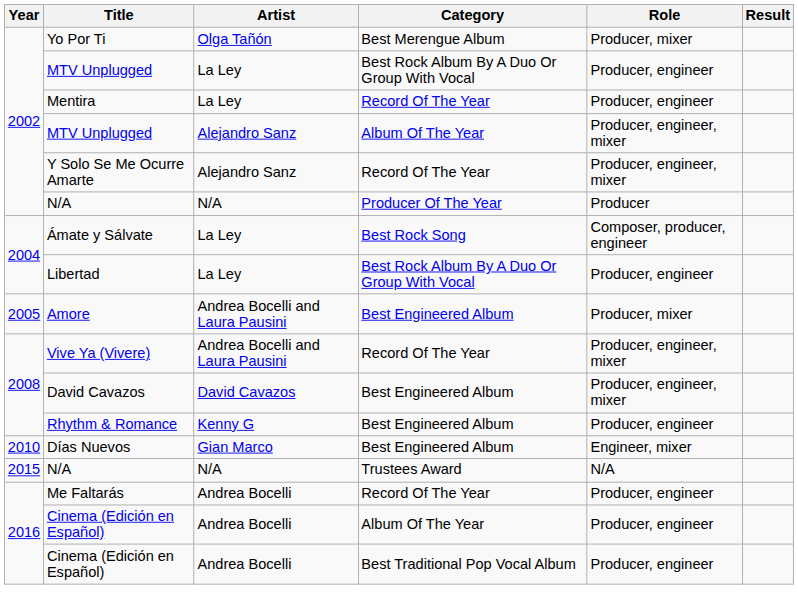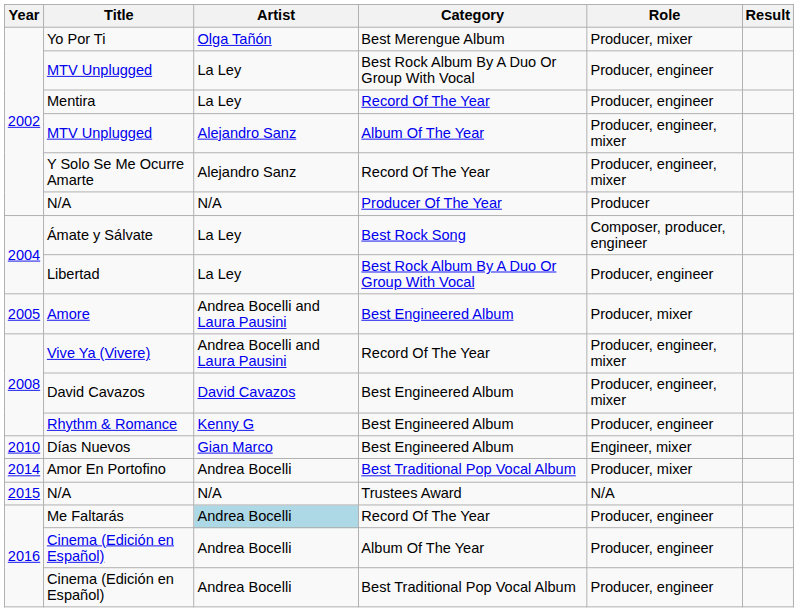 <table class="wikitable sortable">
 <tr>
 <th>Year</th>
 <th>Title</th>
 <th>Artist</th>
 <th>Category</th>
 <th>Role</th>
 <th>Result</th>
 </tr>
 <tr>
 <td rowspan="6"><a href='#'>2002</a></td>
 <td>Yo Por Ti</td>
 <td><a href='#'>Olga Tañón</a></td>
 <td>Best Merengue Album</td>
 <td>Producer, mixer</td>
 <td></td>
 </tr>
 <tr>
 <td><a href='#'>MTV Unplugged</a></td>
 <td>La Ley</td>
 <td>Best Rock Album By A Duo Or Group With Vocal</td>
 <td>Producer, engineer</td>
 <td></td>
 </tr>
 <tr>
 <td>Mentira</td>
 <td>La Ley</td>
 <td><a href='#'>Record Of The Year</a></td>
 <td>Producer, engineer</td>
 <td></td>
 </tr>
 <tr>
 <td><a href='#'>MTV Unplugged</a></td>
 <td><a href='#'>Alejandro Sanz</a></td>
 <td><a href='#'>Album Of The Year</a></td>
 <td>Producer, engineer, mixer</td>
 <td></td>
 </tr>
 <tr>
 <td>Y Solo Se Me Ocurre Amarte</td>
 <td>Alejandro Sanz</td>
 <td>Record Of The Year</td>
 <td>Producer, engineer, mixer</td>
 <td></td>
 </tr>
 <tr>
 <td>N/A</td>
 <td>N/A</td>
 <td><a href='#'>Producer Of The Year</a></td>
 <td>Producer</td>
 <td></td>
 </tr>
 <tr>
 <td rowspan="2"><a href='#'>2004</a></td>
 <td>Ámate y Sálvate</td>
 <td>La Ley</td>
 <td><a href='#'>Best Rock Song</a></td>
 <td>Composer, producer, engineer</td>
 <td></td>
 </tr>
 <tr>
 <td>Libertad</td>
 <td>La Ley</td>
 <td><a href='#'>Best Rock Album By A Duo Or Group With Vocal</a></td>
 <td>Producer, engineer</td>
 <td></td>
 </tr>
 <tr>
 <td><a href='#'>2005</a></td>
 <td><a href='#'>Amore</a></td>
 <td>Andrea Bocelli and <a href='#'>Laura Pausini</a></td>
 <td><a href='#'>Best Engineered Album</a></td>
 <td>Producer, mixer</td>
 <td></td>
 </tr>
 <tr>
 <td rowspan="3"><a href='#'>2008</a></td>
 <td><a href='#'>Vive Ya (Vivere)</a></td>
 <td>Andrea Bocelli and <a href='#'>Laura Pausini</a></td>
 <td>Record Of The Year</td>
 <td>Producer, engineer, mixer</td>
 <td></td>
 </tr>
 <tr>
 <td>David Cavazos</td>
 <td><a href='#'>David Cavazos</a></td>
 <td>Best Engineered Album</td>
 <td>Producer, engineer, mixer</td>
 <td></td>
 </tr>
 <tr>
 <td><a href='#'>Rhythm & Romance</a></td>
 <td><a href='#'>Kenny G</a></td>
 <td>Best Engineered Album</td>
 <td>Producer, engineer</td>
 <td></td>
 </tr>
 <tr>
 <td><a href='#'>2010</a></td>
 <td>Días Nuevos</td>
 <td><a href='#'>Gian Marco</a></td>
 <td>Best Engineered Album</td>
 <td>Engineer, mixer</td>
 <td></td>
 </tr>
 <tr>
+<td><a href='#'>2014</a></td>
+<td>Amor En Portofino</td>
+<td>Andrea Bocelli</td>
+<td><a href='#'>Best Traditional Pop Vocal Album</a></td>
+<td>Producer, mixer</td>
+<td></td>
+</tr>
+<tr>
 <td><a href='#'>2015</a></td>
 <td>N/A</td>
 <td>N/A</td>
 <td>Trustees Award</td>
 <td>N/A</td>
 <td></td>
 </tr>
 <tr>
 <td rowspan="3"><a href='#'>2016</a></td>
 <td>Me Faltarás</td>
-<td>Andrea Bocelli</td>
+<td style="background: lightblue;">Andrea Bocelli</td>
 <td>Record  Of The Year</td>
 <td>Producer, engineer</td>
 <td></td>
 </tr>
 <tr>
 <td><a href='#'>Cinema (Edición en Español)</a></td>
 <td>Andrea Bocelli</td>
 <td>Album Of The Year</td>
 <td>Producer, engineer</td>
 <td></td>
 </tr>
 <tr>
 <td>Cinema (Edición en Español)</td>
 <td>Andrea Bocelli</td>
 <td>Best Traditional Pop Vocal Album</td>
 <td>Producer, engineer</td>
 <td></td>
 </tr>
 </table>
